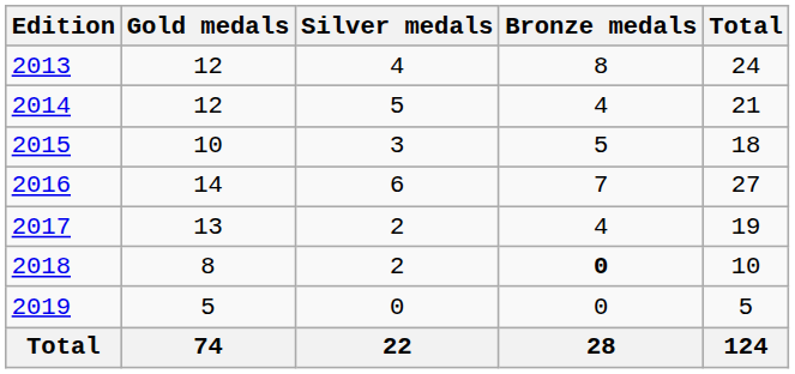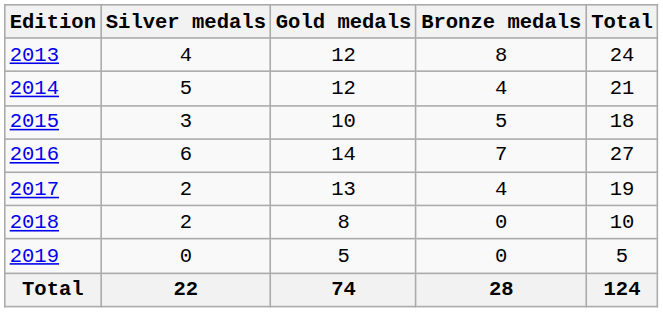 <table class="wikitable">
 <tr>
 <th>Edition</th>
+<th>Silver medals</th>
 <th>Gold medals</th>
-<th>Silver medals</th>
 <th>Bronze medals</th>
 <th>Total</th>
 </tr>
 <tr>
 <td><a href='#'>2013</a></td>
+<td style="text-align:center;">4</td>
 <td style="text-align:center;">12</td>
-<td style="text-align:center;">4</td>
 <td style="text-align:center;">8</td>
 <td style="text-align:center;">24</td>
 </tr>
 <tr>
 <td><a href='#'>2014</a></td>
+<td style="text-align:center;">5</td>
 <td style="text-align:center;">12</td>
-<td style="text-align:center;">5</td>
 <td style="text-align:center;">4</td>
 <td style="text-align:center;">21</td>
 </tr>
 <tr>
 <td><a href='#'>2015</a></td>
+<td style="text-align:center;">3</td>
 <td style="text-align:center;">10</td>
-<td style="text-align:center;">3</td>
 <td style="text-align:center;">5</td>
 <td style="text-align:center;">18</td>
 </tr>
 <tr>
 <td><a href='#'>2016</a></td>
+<td style="text-align:center;">6</td>
 <td style="text-align:center;">14</td>
-<td style="text-align:center;">6</td>
 <td style="text-align:center;">7</td>
 <td style="text-align:center;">27</td>
 </tr>
 <tr>
 <td><a href='#'>2017</a></td>
+<td style="text-align:center;">2</td>
 <td style="text-align:center;">13</td>
-<td style="text-align:center;">2</td>
 <td style="text-align:center;">4</td>
 <td style="text-align:center;">19</td>
 </tr>
 <tr>
 <td><a href='#'>2018</a></td>
+<td style="text-align:center;">2</td>
 <td style="text-align:center;">8</td>
-<td style="text-align:center;">2</td>
-<td style="text-align:center;"><strong>0</strong></td>
+<td style="text-align:center;">0</td>
 <td style="text-align:center;">10</td>
 </tr>
 <tr>
 <td><a href='#'>2019</a></td>
+<td style="text-align:center;">0</td>
 <td style="text-align:center;">5</td>
-<td style="text-align:center;">0</td>
 <td style="text-align:center;">0</td>
 <td style="text-align:center;">5</td>
 </tr>
 <tr>
 <th>Total</th>
+<th style="text-align:center;">22</th>
 <th style="text-align:center;">74</th>
-<th style="text-align:center;">22</th>
 <th style="text-align:center;">28</th>
 <th style="text-align:center;">124</th>
 </tr>
 </table>
